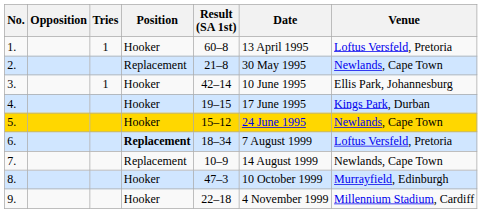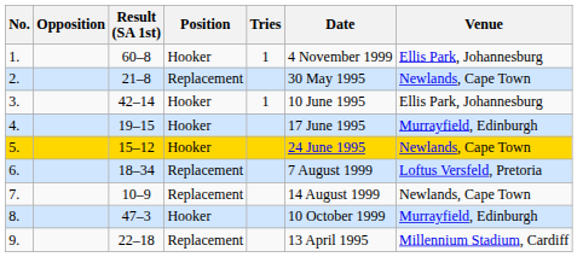 <table class="wikitable sortable">
 <tr>
 <th>No.</th>
 <th>Opposition</th>
+<th>Result<br>(SA 1st)</th>
+<th>Position</th>
 <th>Tries</th>
-<th>Position</th>
-<th>Result<br>(SA 1st)</th>
 <th>Date</th>
 <th>Venue</th>
 </tr>
 <tr>
 <td>1.</td>
 <td></td>
+<td align="center">60–8</td>
+<td>Hooker</td>
 <td align="center">1</td>
-<td>Hooker</td>
-<td align="center">60–8</td>
-<td>13 April 1995</td>
-<td><a href='#'>Loftus Versfeld</a>, Pretoria</td>
+<td>4 November 1999</td>
+<td><a href='#'>Ellis Park</a>, Johannesburg</td>
 </tr>
 <tr style="background: #D0E6FF;">
 <td>2.</td>
 <td></td>
+<td align="center">21–8</td>
+<td>Replacement</td>
 <td></td>
-<td>Replacement</td>
-<td align="center">21–8</td>
 <td>30 May 1995</td>
 <td><a href='#'>Newlands</a>, Cape Town</td>
 </tr>
 <tr>
 <td>3.</td>
 <td></td>
+<td align="center">42–14</td>
+<td>Hooker</td>
 <td align="center">1</td>
-<td>Hooker</td>
-<td align="center">42–14</td>
 <td>10 June 1995</td>
 <td>Ellis Park, Johannesburg</td>
 </tr>
 <tr style="background: #D0E6FF;">
 <td>4.</td>
 <td></td>
+<td align="center">19–15</td>
+<td>Hooker</td>
 <td></td>
-<td>Hooker</td>
-<td align="center">19–15</td>
 <td>17 June 1995</td>
-<td><a href='#'>Kings Park</a>, Durban</td>
+<td><a href='#'>Murrayfield</a>, Edinburgh</td>
 </tr>
 <tr bgcolor=gold>
 <td>5.</td>
 <td></td>
+<td align="center">15–12</td>
+<td>Hooker</td>
 <td></td>
-<td>Hooker</td>
-<td align="center">15–12</td>
 <td><a href='#'>24 June 1995</a></td>
 <td><a href='#'>Newlands</a>, Cape Town</td>
 </tr>
 <tr style="background: #D0E6FF;">
 <td>6.</td>
 <td></td>
+<td align="center">18–34</td>
+<td>Replacement</td>
 <td></td>
-<td><strong>Replacement</strong></td>
-<td align="center">18–34</td>
 <td>7 August 1999</td>
 <td><a href='#'>Loftus Versfeld</a>, Pretoria</td>
 </tr>
 <tr>
 <td>7.</td>
 <td></td>
+<td align="center">10–9</td>
+<td>Replacement</td>
 <td></td>
-<td>Replacement</td>
-<td align="center">10–9</td>
 <td>14 August 1999</td>
 <td>Newlands, Cape Town</td>
 </tr>
 <tr style="background: #D0E6FF;">
 <td>8.</td>
 <td></td>
+<td align="center">47–3</td>
+<td>Hooker</td>
 <td></td>
-<td>Hooker</td>
-<td align="center">47–3</td>
 <td>10 October 1999</td>
 <td><a href='#'>Murrayfield</a>, Edinburgh</td>
 </tr>
 <tr>
 <td>9.</td>
 <td></td>
+<td align="center">22–18</td>
+<td>Replacement</td>
 <td></td>
-<td>Hooker</td>
-<td align="center">22–18</td>
-<td>4 November 1999</td>
+<td>13 April 1995</td>
 <td><a href='#'>Millennium Stadium</a>, Cardiff</td>
 </tr>
 </table>
